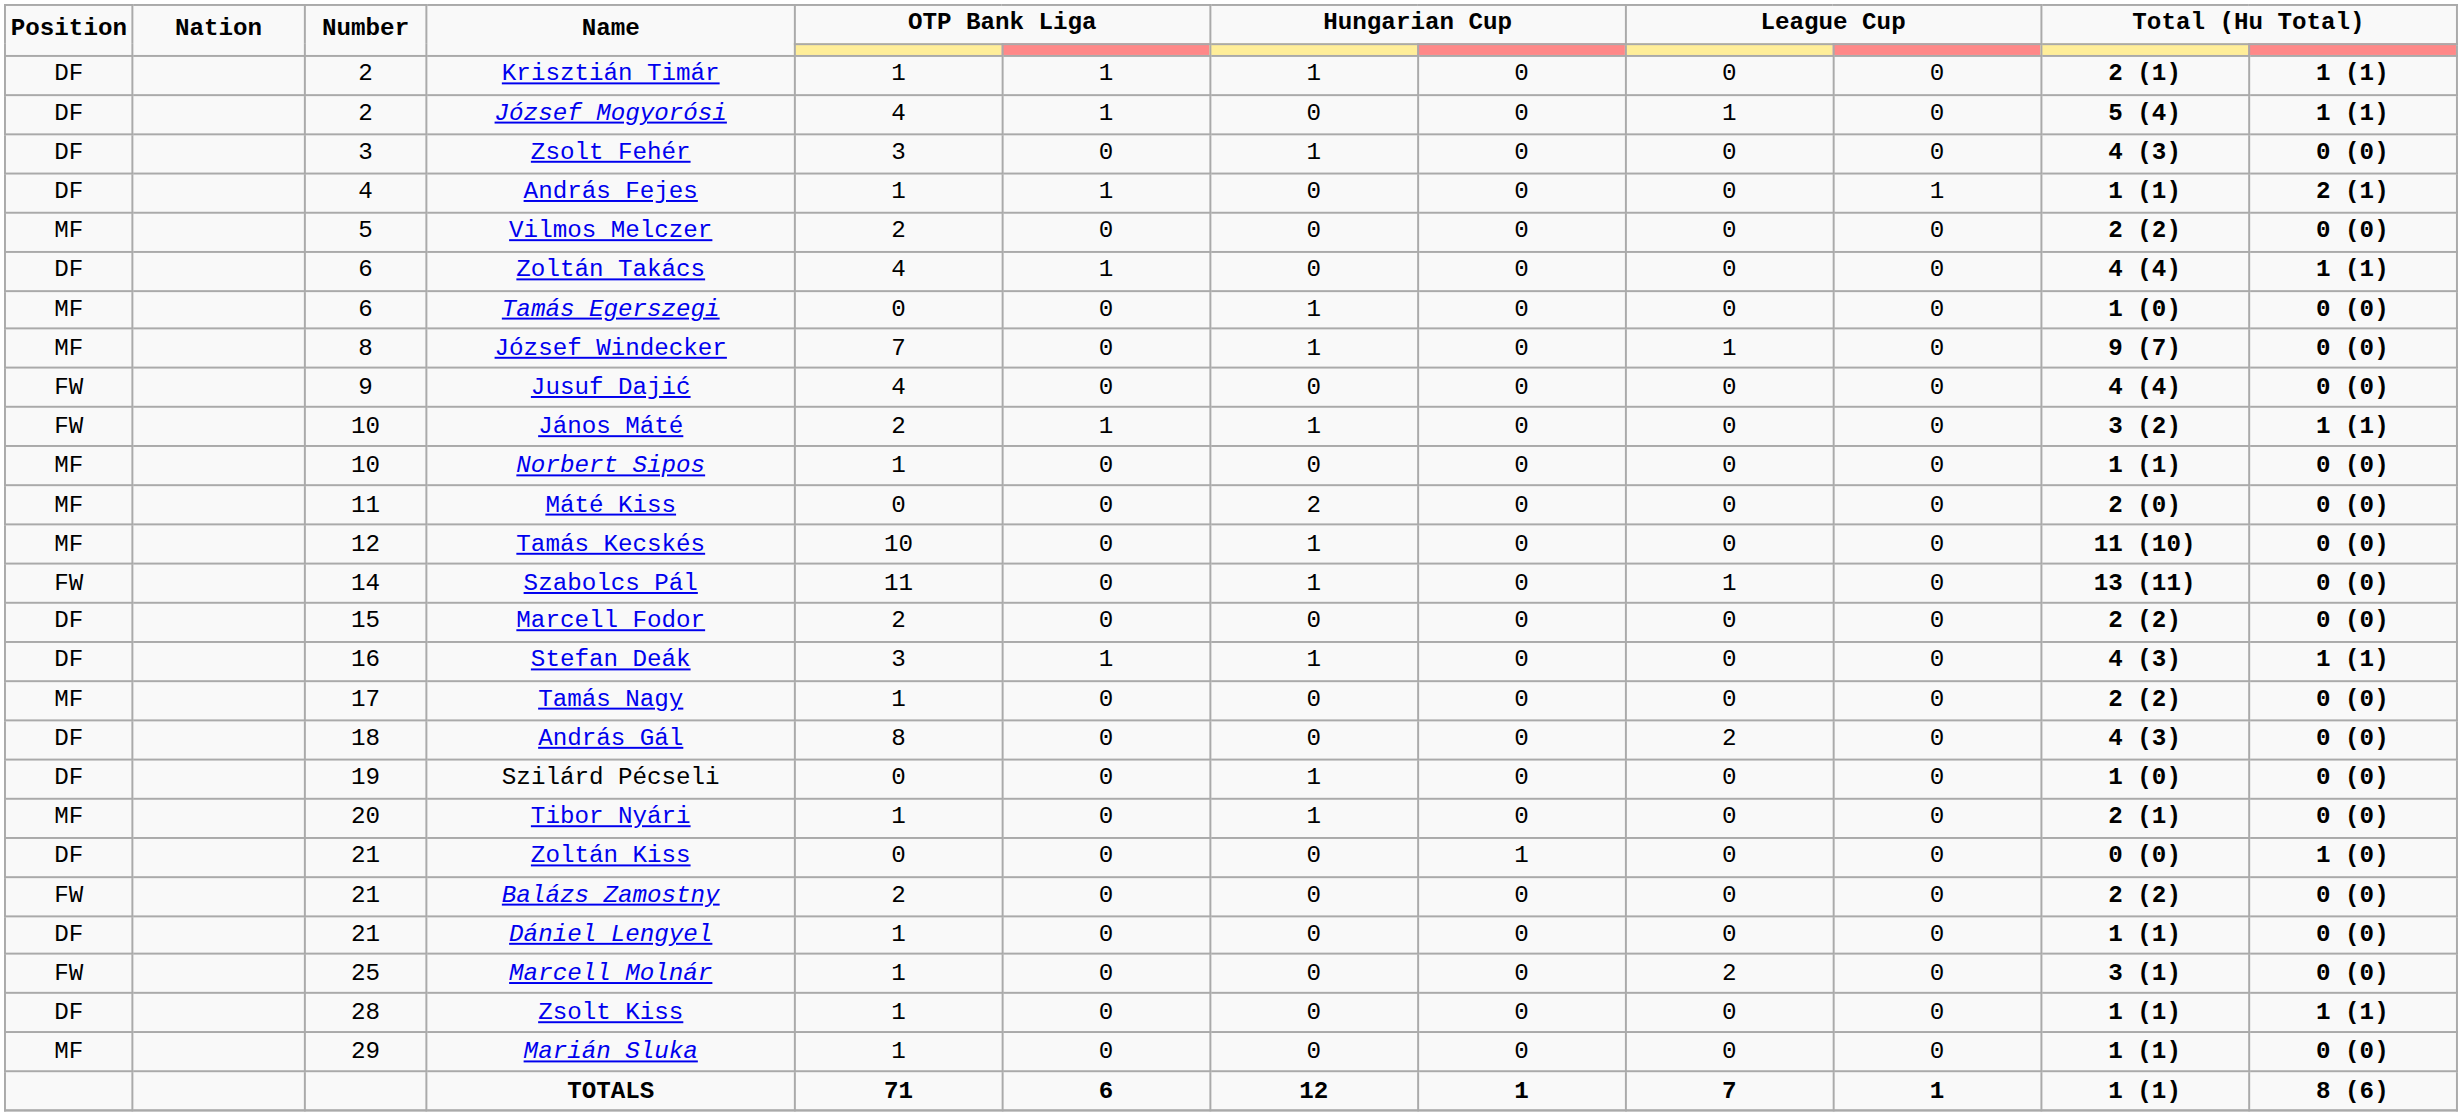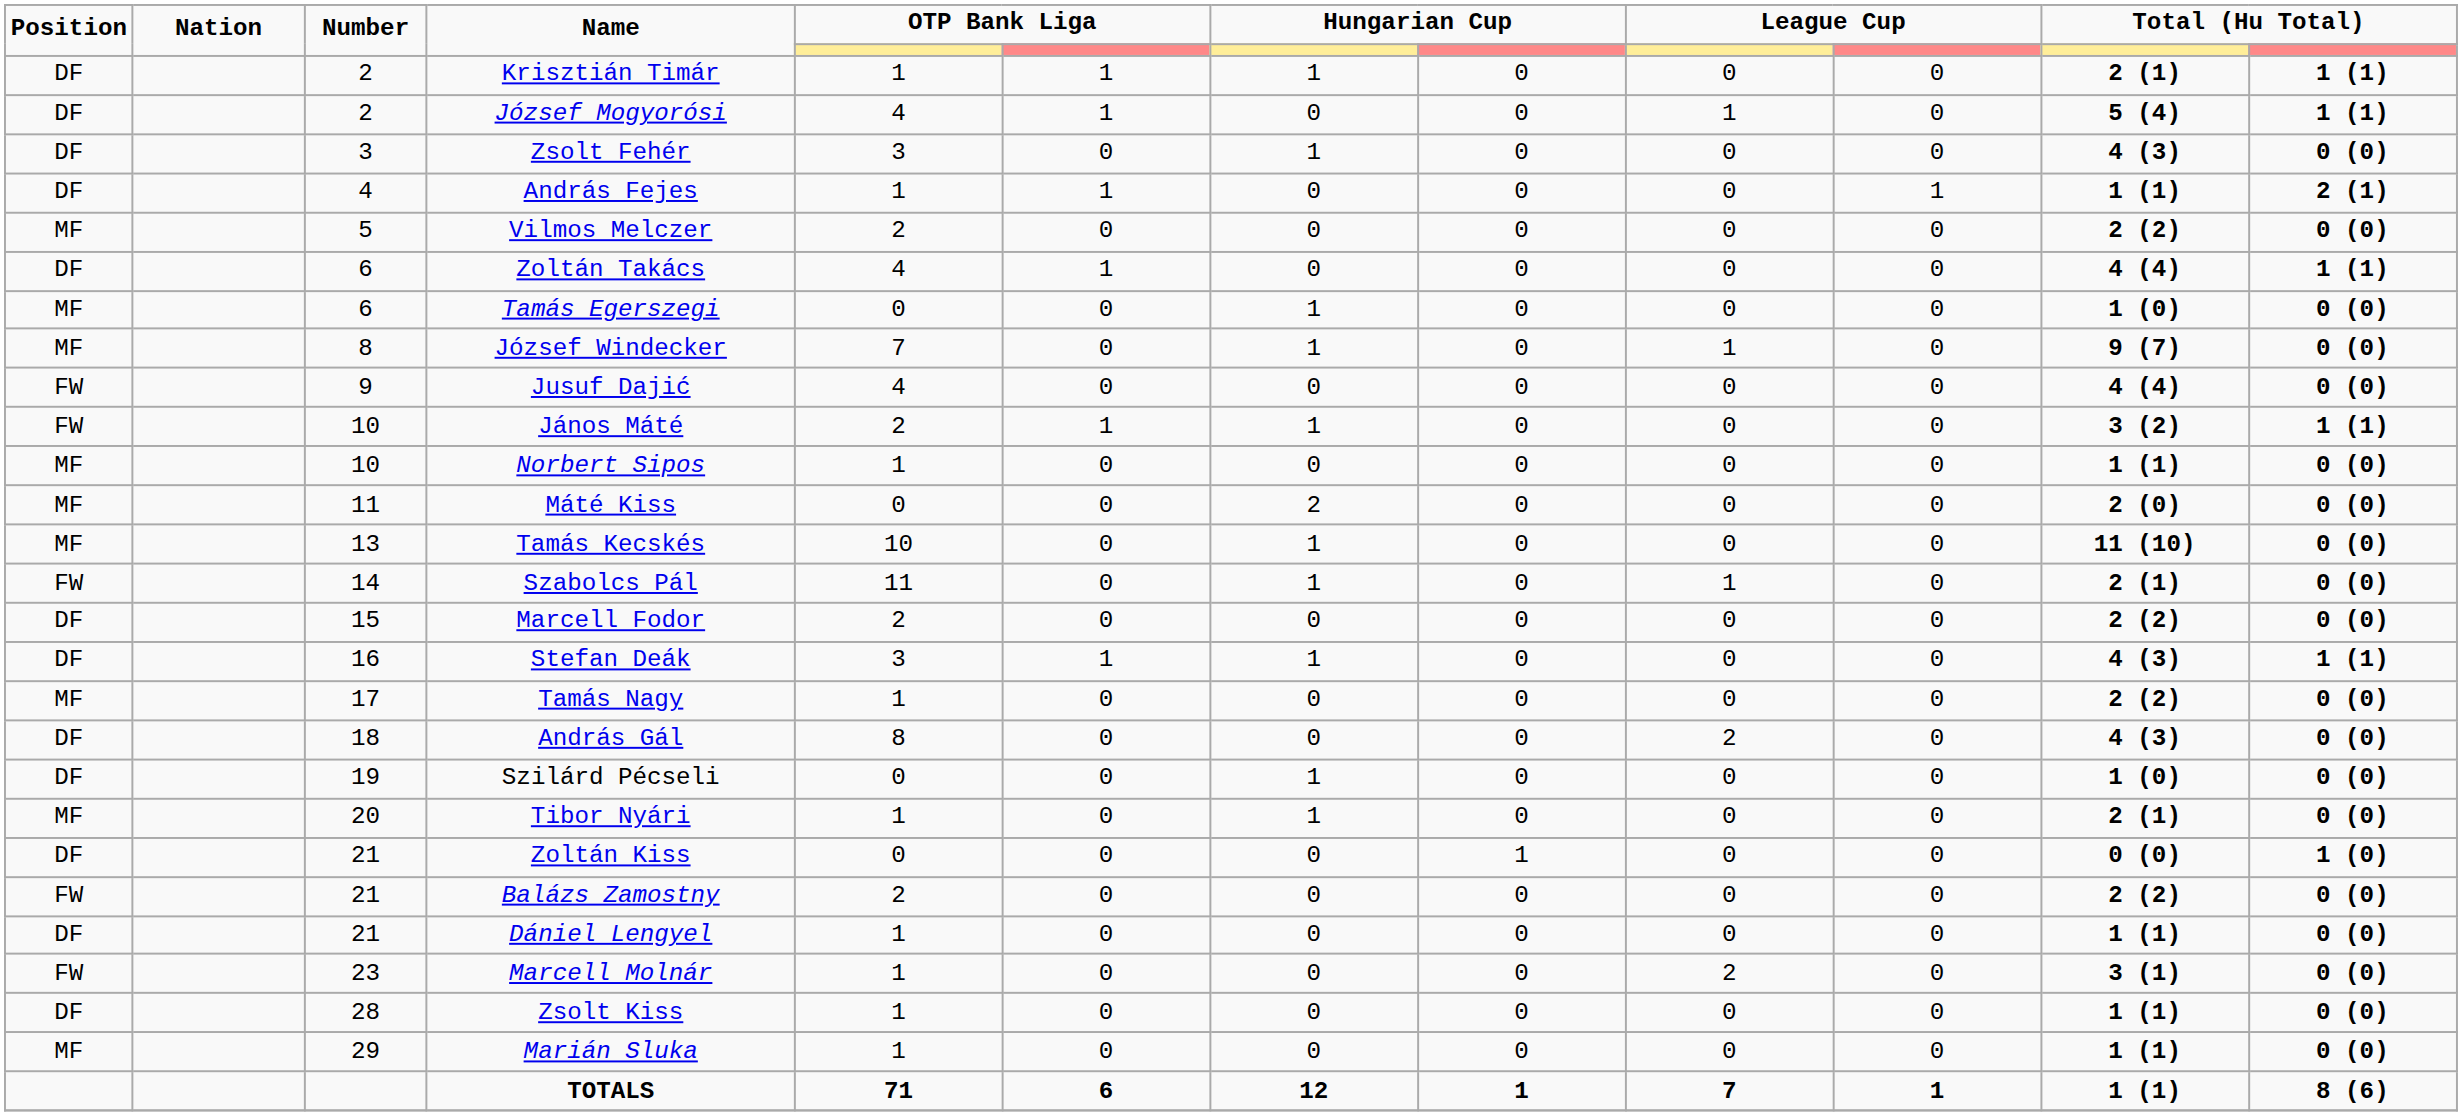 <table class="wikitable" style="font-size: 95%; text-align: center;">
 <tr>
 <td rowspan="2" width="5%" align="center"><strong>Position</strong></td>
 <td rowspan="2" width="7%" align="center"><strong>Nation</strong></td>
 <td rowspan="2" width="5%" align="center"><strong>Number</strong></td>
 <td rowspan="2" width="15%" align="center"><strong>Name</strong></td>
 <td colspan="2" align="center"><strong>OTP Bank Liga</strong></td>
 <td colspan="2" align="center"><strong>Hungarian Cup</strong></td>
 <td colspan="2" align="center"><strong>League Cup</strong></td>
 <td colspan="2" align="center"><strong>Total (Hu Total)</strong></td>
 </tr>
 <tr>
 <th width=60 style="background: #FFEE99"></th>
 <th width=60 style="background: #FF8888"></th>
 <th width=60 style="background: #FFEE99"></th>
 <th width=60 style="background: #FF8888"></th>
 <th width=60 style="background: #FFEE99"></th>
 <th width=60 style="background: #FF8888"></th>
 <th width=60 style="background: #FFEE99"></th>
 <th width=60 style="background: #FF8888"></th>
 </tr>
 <tr>
 <td>DF</td>
 <td></td>
 <td>2</td>
 <td><a href='#'>Krisztián Timár</a></td>
 <td>1</td>
 <td>1</td>
 <td>1</td>
 <td>0</td>
 <td>0</td>
 <td>0</td>
 <td><strong>2 (1)</strong></td>
 <td><strong>1 (1)</strong></td>
 </tr>
 <tr>
 <td>DF</td>
 <td></td>
 <td>2</td>
 <td><em><a href='#'>József Mogyorósi</a></em></td>
 <td>4</td>
 <td>1</td>
 <td>0</td>
 <td>0</td>
 <td>1</td>
 <td>0</td>
 <td><strong>5 (4)</strong></td>
 <td><strong>1 (1)</strong></td>
 </tr>
 <tr>
 <td>DF</td>
 <td></td>
 <td>3</td>
 <td><a href='#'>Zsolt Fehér</a></td>
 <td>3</td>
 <td>0</td>
 <td>1</td>
 <td>0</td>
 <td>0</td>
 <td>0</td>
 <td><strong>4 (3)</strong></td>
 <td><strong>0 (0)</strong></td>
 </tr>
 <tr>
 <td>DF</td>
 <td></td>
 <td>4</td>
 <td><a href='#'>András Fejes</a></td>
 <td>1</td>
 <td>1</td>
 <td>0</td>
 <td>0</td>
 <td>0</td>
 <td>1</td>
 <td><strong>1 (1)</strong></td>
 <td><strong>2 (1)</strong></td>
 </tr>
 <tr>
 <td>MF</td>
 <td></td>
 <td>5</td>
 <td><a href='#'>Vilmos Melczer</a></td>
 <td>2</td>
 <td>0</td>
 <td>0</td>
 <td>0</td>
 <td>0</td>
 <td>0</td>
 <td><strong>2 (2)</strong></td>
 <td><strong>0 (0)</strong></td>
 </tr>
 <tr>
 <td>DF</td>
 <td></td>
 <td>6</td>
 <td><a href='#'>Zoltán Takács</a></td>
 <td>4</td>
 <td>1</td>
 <td>0</td>
 <td>0</td>
 <td>0</td>
 <td>0</td>
 <td><strong>4 (4)</strong></td>
 <td><strong>1 (1)</strong></td>
 </tr>
 <tr>
 <td>MF</td>
 <td></td>
 <td>6</td>
 <td><em><a href='#'>Tamás Egerszegi</a></em></td>
 <td>0</td>
 <td>0</td>
 <td>1</td>
 <td>0</td>
 <td>0</td>
 <td>0</td>
 <td><strong>1 (0)</strong></td>
 <td><strong>0 (0)</strong></td>
 </tr>
 <tr>
 <td>MF</td>
 <td></td>
 <td>8</td>
 <td><a href='#'>József Windecker</a></td>
 <td>7</td>
 <td>0</td>
 <td>1</td>
 <td>0</td>
 <td>1</td>
 <td>0</td>
 <td><strong>9 (7)</strong></td>
 <td><strong>0 (0)</strong></td>
 </tr>
 <tr>
 <td>FW</td>
 <td></td>
 <td>9</td>
 <td><a href='#'>Jusuf Dajić</a></td>
 <td>4</td>
 <td>0</td>
 <td>0</td>
 <td>0</td>
 <td>0</td>
 <td>0</td>
 <td><strong>4 (4)</strong></td>
 <td><strong>0 (0)</strong></td>
 </tr>
 <tr>
 <td>FW</td>
 <td></td>
 <td>10</td>
 <td><a href='#'>János Máté</a></td>
 <td>2</td>
 <td>1</td>
 <td>1</td>
 <td>0</td>
 <td>0</td>
 <td>0</td>
 <td><strong>3 (2)</strong></td>
 <td><strong>1 (1)</strong></td>
 </tr>
 <tr>
 <td>MF</td>
 <td></td>
 <td>10</td>
 <td><em><a href='#'>Norbert Sipos</a></em></td>
 <td>1</td>
 <td>0</td>
 <td>0</td>
 <td>0</td>
 <td>0</td>
 <td>0</td>
 <td><strong>1 (1)</strong></td>
 <td><strong>0 (0)</strong></td>
 </tr>
 <tr>
 <td>MF</td>
 <td></td>
 <td>11</td>
 <td><a href='#'>Máté Kiss</a></td>
 <td>0</td>
 <td>0</td>
 <td>2</td>
 <td>0</td>
 <td>0</td>
 <td>0</td>
 <td><strong>2 (0)</strong></td>
 <td><strong>0 (0)</strong></td>
 </tr>
 <tr>
 <td>MF</td>
 <td></td>
-<td>12</td>
+<td>13</td>
 <td><a href='#'>Tamás Kecskés</a></td>
 <td>10</td>
 <td>0</td>
 <td>1</td>
 <td>0</td>
 <td>0</td>
 <td>0</td>
 <td><strong>11 (10)</strong></td>
 <td><strong>0 (0)</strong></td>
 </tr>
 <tr>
 <td>FW</td>
 <td></td>
 <td>14</td>
 <td><a href='#'>Szabolcs Pál</a></td>
 <td>11</td>
 <td>0</td>
 <td>1</td>
 <td>0</td>
 <td>1</td>
 <td>0</td>
-<td><strong>13 (11)</strong></td>
+<td><strong>2 (1)</strong></td>
 <td><strong>0 (0)</strong></td>
 </tr>
 <tr>
 <td>DF</td>
 <td></td>
 <td>15</td>
 <td><a href='#'>Marcell Fodor</a></td>
 <td>2</td>
 <td>0</td>
 <td>0</td>
 <td>0</td>
 <td>0</td>
 <td>0</td>
 <td><strong>2 (2)</strong></td>
 <td><strong>0 (0)</strong></td>
 </tr>
 <tr>
 <td>DF</td>
 <td></td>
 <td>16</td>
 <td><a href='#'>Stefan Deák</a></td>
 <td>3</td>
 <td>1</td>
 <td>1</td>
 <td>0</td>
 <td>0</td>
 <td>0</td>
 <td><strong>4 (3)</strong></td>
 <td><strong>1 (1)</strong></td>
 </tr>
 <tr>
 <td>MF</td>
 <td></td>
 <td>17</td>
 <td><a href='#'>Tamás Nagy</a></td>
 <td>1</td>
 <td>0</td>
 <td>0</td>
 <td>0</td>
 <td>0</td>
 <td>0</td>
 <td><strong>2 (2)</strong></td>
 <td><strong>0 (0)</strong></td>
 </tr>
 <tr>
 <td>DF</td>
 <td></td>
 <td>18</td>
 <td><a href='#'>András Gál</a></td>
 <td>8</td>
 <td>0</td>
 <td>0</td>
 <td>0</td>
 <td>2</td>
 <td>0</td>
 <td><strong>4 (3)</strong></td>
 <td><strong>0 (0)</strong></td>
 </tr>
 <tr>
 <td>DF</td>
 <td></td>
 <td>19</td>
 <td>Szilárd Pécseli</td>
 <td>0</td>
 <td>0</td>
 <td>1</td>
 <td>0</td>
 <td>0</td>
 <td>0</td>
 <td><strong>1 (0)</strong></td>
 <td><strong>0 (0)</strong></td>
 </tr>
 <tr>
 <td>MF</td>
 <td></td>
 <td>20</td>
 <td><a href='#'>Tibor Nyári</a></td>
 <td>1</td>
 <td>0</td>
 <td>1</td>
 <td>0</td>
 <td>0</td>
 <td>0</td>
 <td><strong>2 (1)</strong></td>
 <td><strong>0 (0)</strong></td>
 </tr>
 <tr>
 <td>DF</td>
 <td></td>
 <td>21</td>
 <td><a href='#'>Zoltán Kiss</a></td>
 <td>0</td>
 <td>0</td>
 <td>0</td>
 <td>1</td>
 <td>0</td>
 <td>0</td>
 <td><strong>0 (0)</strong></td>
 <td><strong>1 (0)</strong></td>
 </tr>
 <tr>
 <td>FW</td>
 <td></td>
 <td>21</td>
 <td><em><a href='#'>Balázs Zamostny</a></em></td>
 <td>2</td>
 <td>0</td>
 <td>0</td>
 <td>0</td>
 <td>0</td>
 <td>0</td>
 <td><strong>2 (2)</strong></td>
 <td><strong>0 (0)</strong></td>
 </tr>
 <tr>
 <td>DF</td>
 <td></td>
 <td>21</td>
 <td><em><a href='#'>Dániel Lengyel</a></em></td>
 <td>1</td>
 <td>0</td>
 <td>0</td>
 <td>0</td>
 <td>0</td>
 <td>0</td>
 <td><strong>1 (1)</strong></td>
 <td><strong>0 (0)</strong></td>
 </tr>
 <tr>
 <td>FW</td>
 <td></td>
-<td>25</td>
+<td>23</td>
 <td><em><a href='#'>Marcell Molnár</a></em></td>
 <td>1</td>
 <td>0</td>
 <td>0</td>
 <td>0</td>
 <td>2</td>
 <td>0</td>
 <td><strong>3 (1)</strong></td>
 <td><strong>0 (0)</strong></td>
 </tr>
 <tr>
 <td>DF</td>
 <td></td>
 <td>28</td>
 <td><a href='#'>Zsolt Kiss</a></td>
 <td>1</td>
 <td>0</td>
 <td>0</td>
 <td>0</td>
 <td>0</td>
 <td>0</td>
 <td><strong>1 (1)</strong></td>
-<td><strong>1 (1)</strong></td>
+<td><strong>0 (0)</strong></td>
 </tr>
 <tr>
 <td>MF</td>
 <td></td>
 <td>29</td>
 <td><em><a href='#'>Marián Sluka</a></em></td>
 <td>1</td>
 <td>0</td>
 <td>0</td>
 <td>0</td>
 <td>0</td>
 <td>0</td>
 <td><strong>1 (1)</strong></td>
 <td><strong>0 (0)</strong></td>
 </tr>
 <tr>
 <td></td>
 <td></td>
 <td></td>
 <td><strong>TOTALS</strong></td>
 <td><strong>71</strong></td>
 <td><strong>6</strong></td>
 <td><strong>12</strong></td>
 <td><strong>1</strong></td>
 <td><strong>7</strong></td>
 <td><strong>1</strong></td>
 <td><strong>1 (1)</strong></td>
 <td><strong>8 (6)</strong></td>
 </tr>
 <tr>
 </tr>
 </table>
